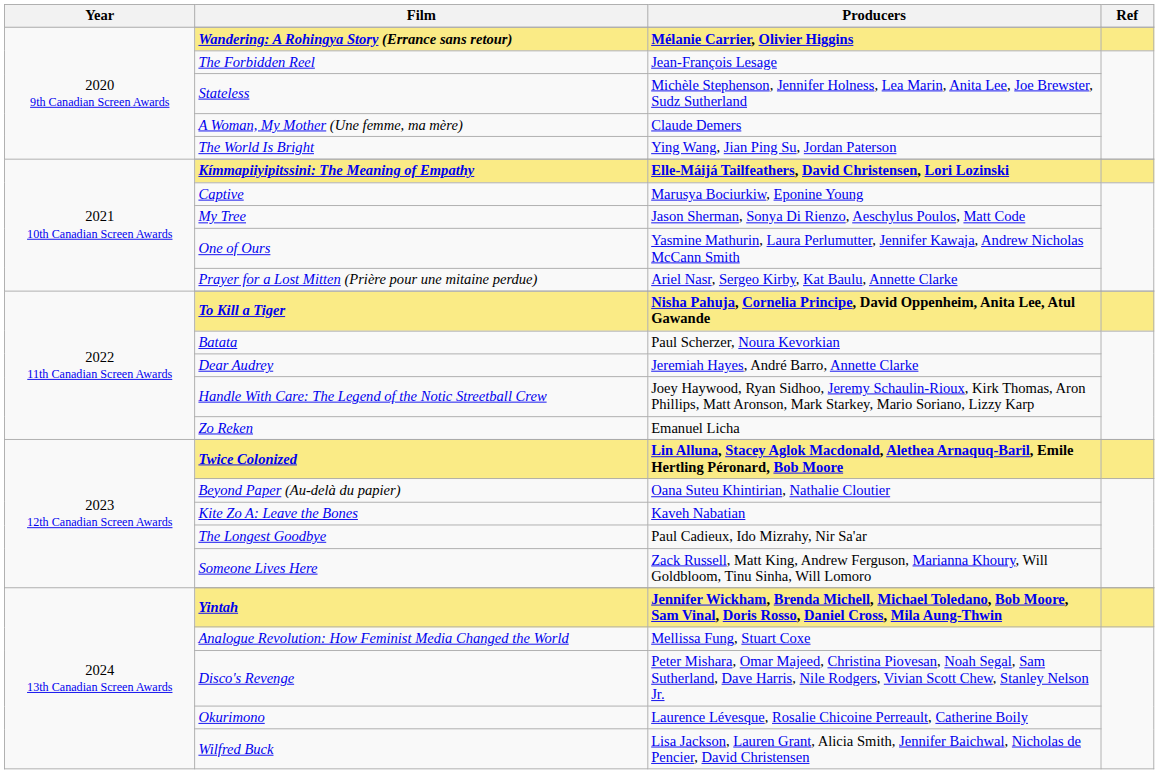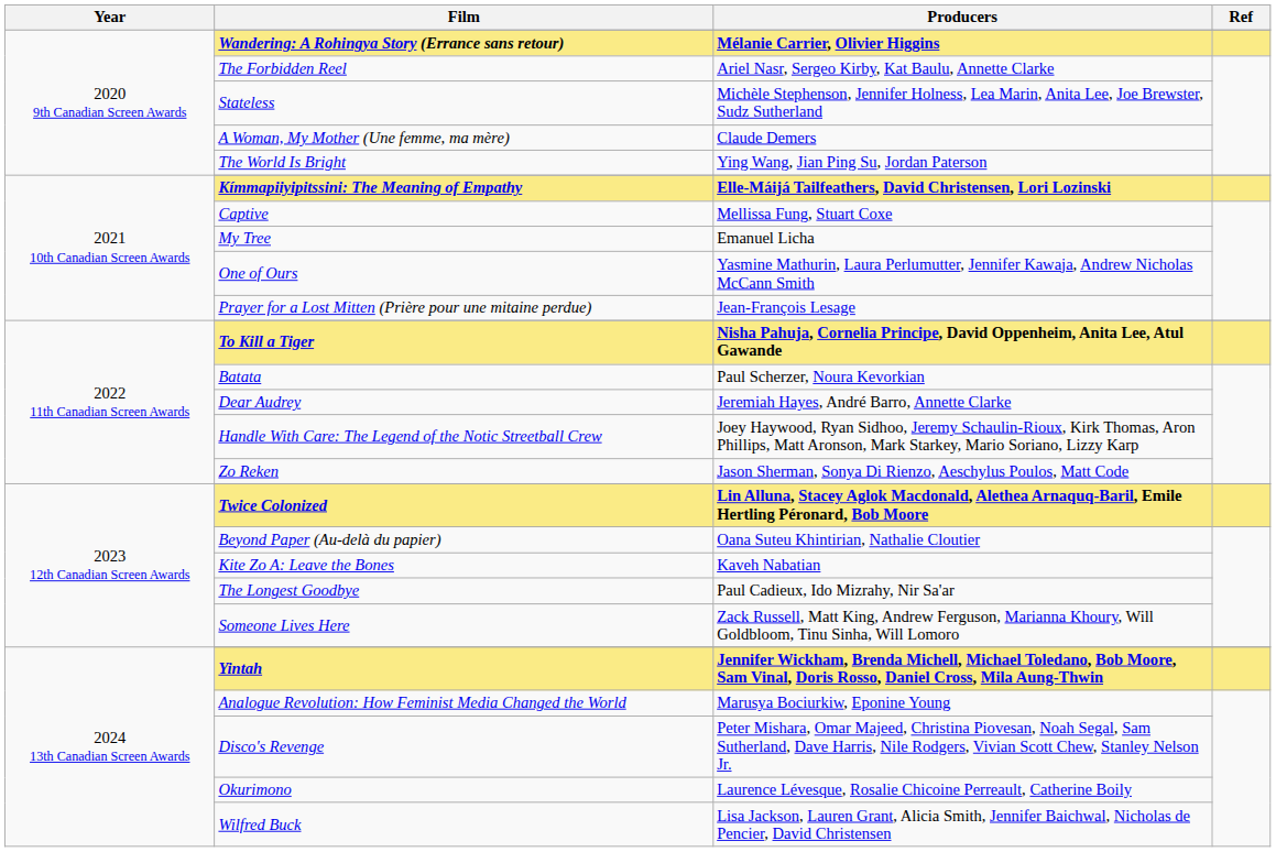 <table class="wikitable" style="width:100%;">
 <tr style="background:#bebebe;">
 <th style="width:8%;">Year</th>
 <th style="width:19%;">Film</th>
 <th style="width:19%;">Producers</th>
 <th style="width:2%;">Ref</th>
 </tr>
 <tr>
 <td rowspan="6" align="center">2020 <br> <small><a href='#'>9th Canadian Screen Awards</a></small></td>
 </tr>
 <tr style="background:#FAEB86;">
 <td><strong><em><a href='#'>Wandering: A Rohingya Story</a> (Errance sans retour)</em></strong></td>
 <td><strong><a href='#'>Mélanie Carrier</a>, <a href='#'>Olivier Higgins</a></strong></td>
 <td></td>
 </tr>
 <tr>
 <td><em><a href='#'>The Forbidden Reel</a></em></td>
-<td><a href='#'>Jean-François Lesage</a></td>
+<td><a href='#'>Ariel Nasr</a>, <a href='#'>Sergeo Kirby</a>, <a href='#'>Kat Baulu</a>, <a href='#'>Annette Clarke</a></td>
 <td rowspan=4></td>
 </tr>
 <tr>
 <td><em><a href='#'>Stateless</a></em></td>
 <td><a href='#'>Michèle Stephenson</a>, <a href='#'>Jennifer Holness</a>, <a href='#'>Lea Marin</a>, <a href='#'>Anita Lee</a>, <a href='#'>Joe Brewster</a>, <a href='#'>Sudz Sutherland</a></td>
 </tr>
 <tr>
 <td><em><a href='#'>A Woman, My Mother</a> (Une femme, ma mère)</em></td>
 <td><a href='#'>Claude Demers</a></td>
 </tr>
 <tr>
 <td><em><a href='#'>The World Is Bright</a></em></td>
 <td><a href='#'>Ying Wang</a>, <a href='#'>Jian Ping Su</a>, <a href='#'>Jordan Paterson</a></td>
 </tr>
 <tr>
 <td rowspan="6" align="center">2021 <br> <small><a href='#'>10th Canadian Screen Awards</a></small></td>
 </tr>
 <tr style="background:#FAEB86;">
 <td><strong><em><a href='#'>Kímmapiiyipitssini: The Meaning of Empathy</a></em></strong></td>
 <td><strong><a href='#'>Elle-Máijá Tailfeathers</a>, <a href='#'>David Christensen</a>, <a href='#'>Lori Lozinski</a></strong></td>
 <td></td>
 </tr>
 <tr>
 <td><em><a href='#'>Captive</a></em></td>
-<td><a href='#'>Marusya Bociurkiw</a>, <a href='#'>Eponine Young</a></td>
+<td><a href='#'>Mellissa Fung</a>, <a href='#'>Stuart Coxe</a></td>
 <td rowspan=4></td>
 </tr>
 <tr>
 <td><em><a href='#'>My Tree</a></em></td>
-<td><a href='#'>Jason Sherman</a>, <a href='#'>Sonya Di Rienzo</a>, <a href='#'>Aeschylus Poulos</a>, <a href='#'>Matt Code</a></td>
+<td>Emanuel Licha</td>
 </tr>
 <tr>
 <td><em><a href='#'>One of Ours</a></em></td>
 <td><a href='#'>Yasmine Mathurin</a>, <a href='#'>Laura Perlumutter</a>, <a href='#'>Jennifer Kawaja</a>, <a href='#'>Andrew Nicholas McCann Smith</a></td>
 </tr>
 <tr>
 <td><em><a href='#'>Prayer for a Lost Mitten</a> (Prière pour une mitaine perdue)</em></td>
-<td><a href='#'>Ariel Nasr</a>, <a href='#'>Sergeo Kirby</a>, <a href='#'>Kat Baulu</a>, <a href='#'>Annette Clarke</a></td>
+<td><a href='#'>Jean-François Lesage</a></td>
 </tr>
 <tr>
 <td rowspan="6" align="center">2022 <br> <small><a href='#'>11th Canadian Screen Awards</a></small></td>
 </tr>
 <tr style="background:#FAEB86;">
 <td><strong><em><a href='#'>To Kill a Tiger</a></em></strong></td>
 <td><strong><a href='#'>Nisha Pahuja</a>, <a href='#'>Cornelia Principe</a>, David Oppenheim, Anita Lee, Atul Gawande</strong></td>
 <td></td>
 </tr>
 <tr>
 <td><em><a href='#'>Batata</a></em></td>
 <td>Paul Scherzer, <a href='#'>Noura Kevorkian</a></td>
 <td rowspan=4></td>
 </tr>
 <tr>
 <td><em><a href='#'>Dear Audrey</a></em></td>
 <td><a href='#'>Jeremiah Hayes</a>, André Barro, <a href='#'>Annette Clarke</a></td>
 </tr>
 <tr>
 <td><em><a href='#'>Handle With Care: The Legend of the Notic Streetball Crew</a></em></td>
 <td>Joey Haywood, Ryan Sidhoo, <a href='#'>Jeremy Schaulin-Rioux</a>, Kirk Thomas, Aron Phillips, Matt Aronson, Mark Starkey, Mario Soriano, Lizzy Karp</td>
 </tr>
 <tr>
 <td><em><a href='#'>Zo Reken</a></em></td>
-<td>Emanuel Licha</td>
+<td><a href='#'>Jason Sherman</a>, <a href='#'>Sonya Di Rienzo</a>, <a href='#'>Aeschylus Poulos</a>, <a href='#'>Matt Code</a></td>
 </tr>
 <tr>
 <td rowspan="6" align="center">2023 <br> <small><a href='#'>12th Canadian Screen Awards</a></small></td>
 </tr>
 <tr style="background:#FAEB86;">
 <td><strong><em><a href='#'>Twice Colonized</a></em></strong></td>
 <td><strong><a href='#'>Lin Alluna</a>, <a href='#'>Stacey Aglok Macdonald</a>, <a href='#'>Alethea Arnaquq-Baril</a>, Emile Hertling Péronard, <a href='#'>Bob Moore</a></strong></td>
 <td></td>
 </tr>
 <tr>
 <td><em><a href='#'>Beyond Paper</a> (Au-delà du papier)</em></td>
 <td><a href='#'>Oana Suteu Khintirian</a>, <a href='#'>Nathalie Cloutier</a></td>
 <td rowspan=4></td>
 </tr>
 <tr>
 <td><em><a href='#'>Kite Zo A: Leave the Bones</a></em></td>
 <td><a href='#'>Kaveh Nabatian</a></td>
 </tr>
 <tr>
 <td><em><a href='#'>The Longest Goodbye</a></em></td>
 <td>Paul Cadieux, Ido Mizrahy, Nir Sa'ar</td>
 </tr>
 <tr>
 <td><em><a href='#'>Someone Lives Here</a></em></td>
 <td><a href='#'>Zack Russell</a>, Matt King, Andrew Ferguson, <a href='#'>Marianna Khoury</a>, Will Goldbloom, Tinu Sinha, Will Lomoro</td>
 </tr>
 <tr>
 <td rowspan="6" align="center">2024 <br> <small><a href='#'>13th Canadian Screen Awards</a></small></td>
 </tr>
 <tr style="background:#FAEB86;">
 <td><strong><em><a href='#'>Yintah</a></em></strong></td>
 <td><strong><a href='#'>Jennifer Wickham</a>, <a href='#'>Brenda Michell</a>, <a href='#'>Michael Toledano</a>, <a href='#'>Bob Moore</a>, <a href='#'>Sam Vinal</a>, <a href='#'>Doris Rosso</a>, <a href='#'>Daniel Cross</a>, <a href='#'>Mila Aung-Thwin</a></strong></td>
 <td></td>
 </tr>
 <tr>
 <td><em><a href='#'>Analogue Revolution: How Feminist Media Changed the World</a></em></td>
-<td><a href='#'>Mellissa Fung</a>, <a href='#'>Stuart Coxe</a></td>
+<td><a href='#'>Marusya Bociurkiw</a>, <a href='#'>Eponine Young</a></td>
 <td rowspan=4></td>
 </tr>
 <tr>
 <td><em><a href='#'>Disco's Revenge</a></em></td>
 <td><a href='#'>Peter Mishara</a>, <a href='#'>Omar Majeed</a>, <a href='#'>Christina Piovesan</a>, <a href='#'>Noah Segal</a>, <a href='#'>Sam Sutherland</a>, <a href='#'>Dave Harris</a>, <a href='#'>Nile Rodgers</a>, <a href='#'>Vivian Scott Chew</a>, <a href='#'>Stanley Nelson Jr.</a></td>
 </tr>
 <tr>
 <td><em><a href='#'>Okurimono</a></em></td>
 <td><a href='#'>Laurence Lévesque</a>, <a href='#'>Rosalie Chicoine Perreault</a>, <a href='#'>Catherine Boily</a></td>
 </tr>
 <tr>
 <td><em><a href='#'>Wilfred Buck</a></em></td>
 <td><a href='#'>Lisa Jackson</a>, <a href='#'>Lauren Grant</a>, Alicia Smith, <a href='#'>Jennifer Baichwal</a>, <a href='#'>Nicholas de Pencier</a>, <a href='#'>David Christensen</a></td>
 </tr>
 </table>
